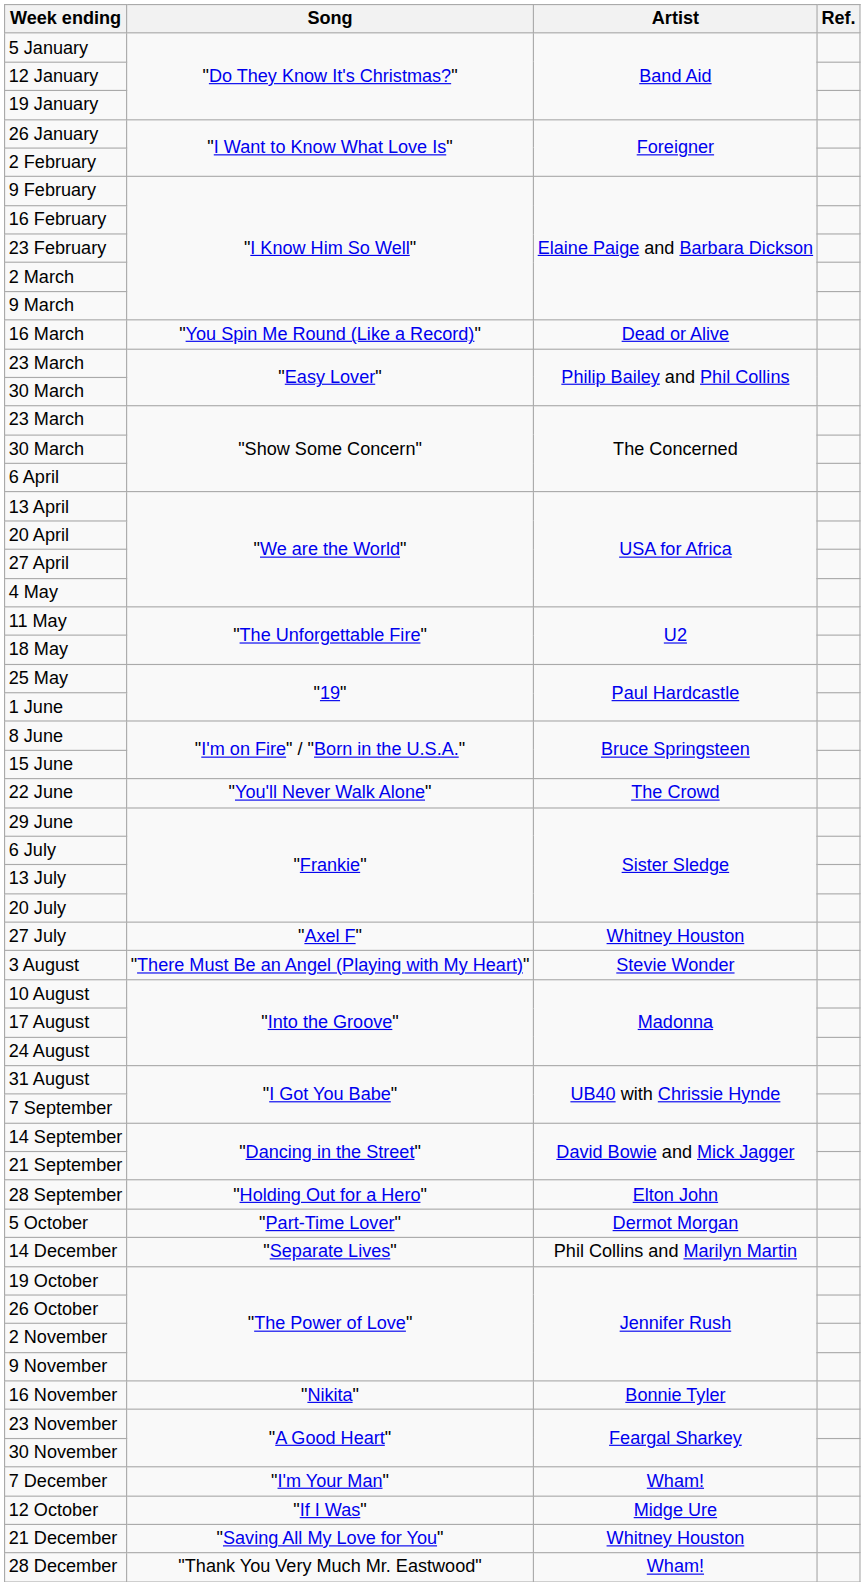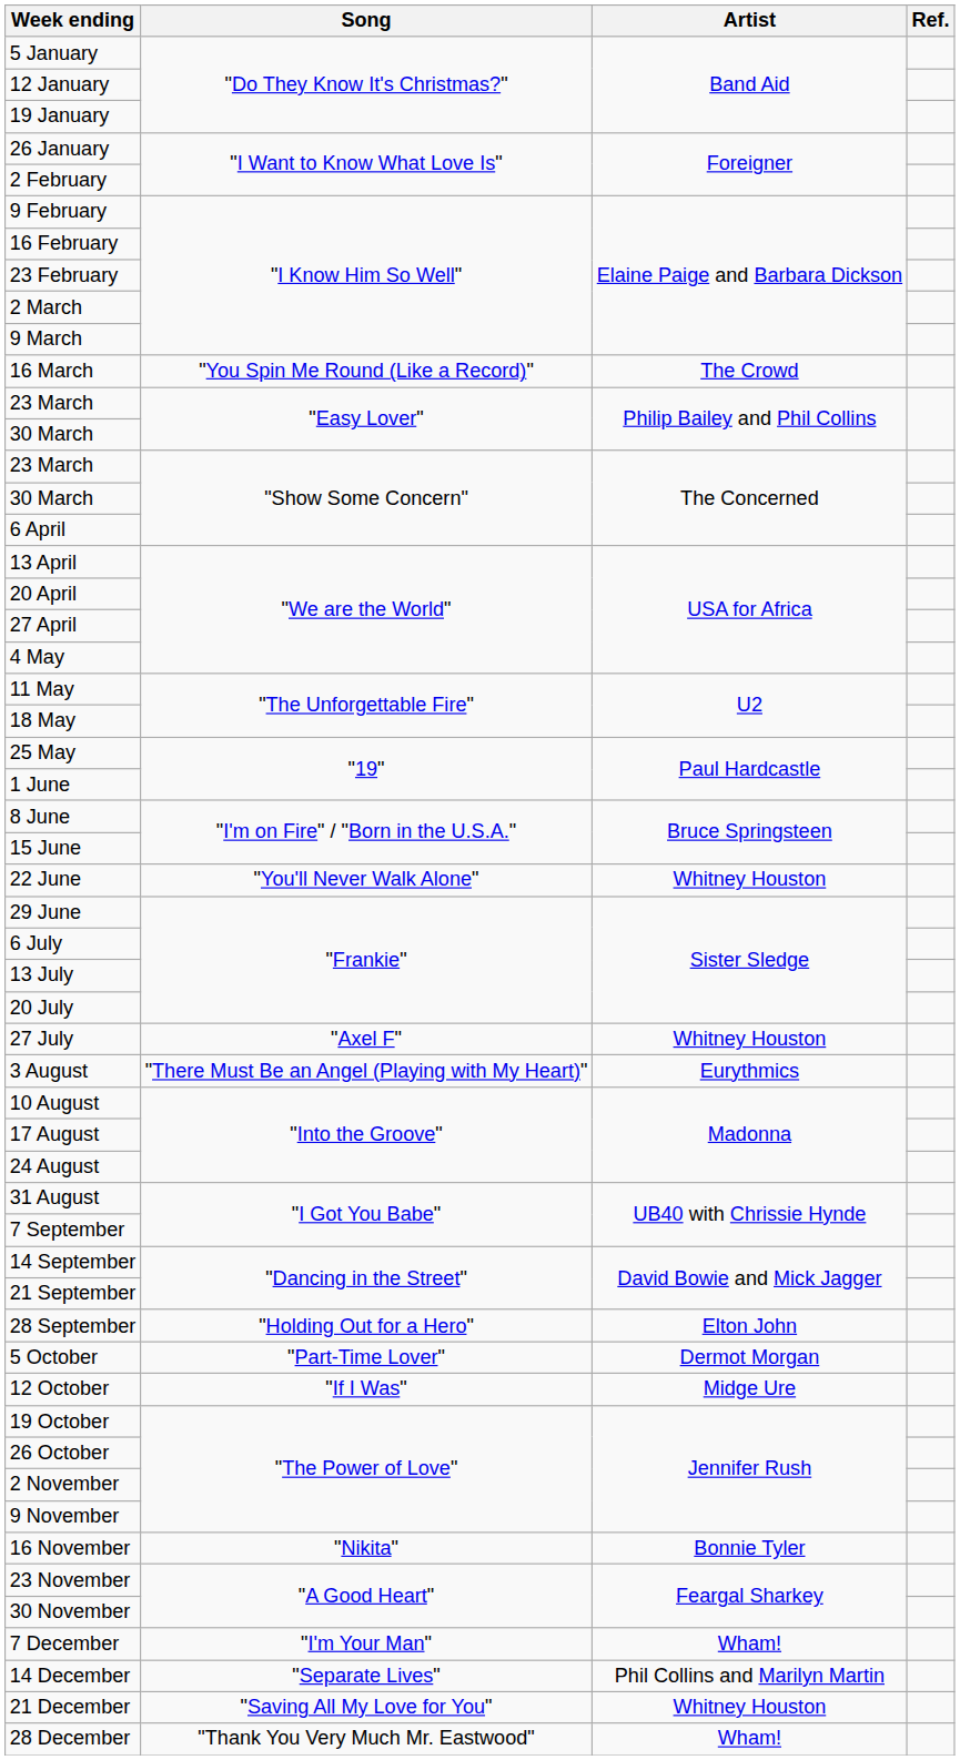 <table class="wikitable">
 <tr>
 <th>Week ending</th>
 <th>Song</th>
 <th>Artist</th>
 <th>Ref.</th>
 </tr>
 <tr>
 <td>5 January</td>
 <td rowspan=3 align=center>"<a href='#'>Do They Know It's Christmas?</a>"</td>
 <td rowspan=3 align=center><a href='#'>Band Aid</a></td>
 <td></td>
 </tr>
 <tr>
 <td>12 January</td>
 <td></td>
 </tr>
 <tr>
 <td>19 January</td>
 <td></td>
 </tr>
 <tr>
 <td>26 January</td>
 <td rowspan=2 align=center>"<a href='#'>I Want to Know What Love Is</a>"</td>
 <td rowspan=2 align=center><a href='#'>Foreigner</a></td>
 <td></td>
 </tr>
 <tr>
 <td>2 February</td>
 <td></td>
 </tr>
 <tr>
 <td>9 February</td>
 <td rowspan=5 align=center>"<a href='#'>I Know Him So Well</a>"</td>
 <td rowspan=5 align=center><a href='#'>Elaine Paige</a> and <a href='#'>Barbara Dickson</a></td>
 <td></td>
 </tr>
 <tr>
 <td>16 February</td>
 <td></td>
 </tr>
 <tr>
 <td>23 February</td>
 <td></td>
 </tr>
 <tr>
 <td>2 March</td>
 <td></td>
 </tr>
 <tr>
 <td>9 March</td>
 <td></td>
 </tr>
 <tr>
 <td>16 March</td>
 <td align=center>"<a href='#'>You Spin Me Round (Like a Record)</a>"</td>
-<td align=center><a href='#'>Dead or Alive</a></td>
+<td align=center><a href='#'>The Crowd</a></td>
 <td></td>
 </tr>
 <tr>
 <td>23 March</td>
 <td rowspan=2 align=center>"<a href='#'>Easy Lover</a>"</td>
 <td rowspan=2 align=center><a href='#'>Philip Bailey</a> and <a href='#'>Phil Collins</a></td>
 </tr>
 <tr>
 <td>30 March</td>
 </tr>
 <tr>
 <td>23 March</td>
 <td rowspan=3 align=center>"Show Some Concern"</td>
 <td rowspan=3 align=center>The Concerned</td>
 <td></td>
 </tr>
 <tr>
 <td>30 March</td>
 <td></td>
 </tr>
 <tr>
 <td>6 April</td>
 <td></td>
 </tr>
 <tr>
 <td>13 April</td>
 <td rowspan=4 align=center>"<a href='#'>We are the World</a>"</td>
 <td rowspan=4 align=center><a href='#'>USA for Africa</a></td>
 <td></td>
 </tr>
 <tr>
 <td>20 April</td>
 <td></td>
 </tr>
 <tr>
 <td>27 April</td>
 <td></td>
 </tr>
 <tr>
 <td>4 May</td>
 <td></td>
 </tr>
 <tr>
 <td>11 May</td>
 <td rowspan=2 align=center>"<a href='#'>The Unforgettable Fire</a>"</td>
 <td rowspan=2 align=center><a href='#'>U2</a></td>
 <td></td>
 </tr>
 <tr>
 <td>18 May</td>
 <td></td>
 </tr>
 <tr>
 <td>25 May</td>
 <td rowspan=2 align=center>"<a href='#'>19</a>"</td>
 <td rowspan=2 align=center><a href='#'>Paul Hardcastle</a></td>
 <td></td>
 </tr>
 <tr>
 <td>1 June</td>
 <td></td>
 </tr>
 <tr>
 <td>8 June</td>
 <td rowspan=2 align=center>"<a href='#'>I'm on Fire</a>" / "<a href='#'>Born in the U.S.A.</a>"</td>
 <td rowspan=2 align=center><a href='#'>Bruce Springsteen</a></td>
 <td></td>
 </tr>
 <tr>
 <td>15 June</td>
 <td></td>
 </tr>
 <tr>
 <td>22 June</td>
 <td align=center>"<a href='#'>You'll Never Walk Alone</a>"</td>
-<td align=center><a href='#'>The Crowd</a></td>
+<td align=center><a href='#'>Whitney Houston</a></td>
 <td></td>
 </tr>
 <tr>
 <td>29 June</td>
 <td rowspan=4 align=center>"<a href='#'>Frankie</a>"</td>
 <td rowspan=4 align=center><a href='#'>Sister Sledge</a></td>
 <td></td>
 </tr>
 <tr>
 <td>6 July</td>
 <td></td>
 </tr>
 <tr>
 <td>13 July</td>
 <td></td>
 </tr>
 <tr>
 <td>20 July</td>
 <td></td>
 </tr>
 <tr>
 <td>27 July</td>
 <td align=center>"<a href='#'>Axel F</a>"</td>
 <td align=center><a href='#'>Whitney Houston</a></td>
 <td></td>
 </tr>
 <tr>
 <td>3 August</td>
 <td align=center>"<a href='#'>There Must Be an Angel (Playing with My Heart)</a>"</td>
-<td align=center><a href='#'>Stevie Wonder</a></td>
+<td align=center><a href='#'>Eurythmics</a></td>
 <td></td>
 </tr>
 <tr>
 <td>10 August</td>
 <td rowspan=3 align=center>"<a href='#'>Into the Groove</a>"</td>
 <td rowspan=3 align=center><a href='#'>Madonna</a></td>
 <td></td>
 </tr>
 <tr>
 <td>17 August</td>
 <td></td>
 </tr>
 <tr>
 <td>24 August</td>
 <td></td>
 </tr>
 <tr>
 <td>31 August</td>
 <td rowspan=2 align=center>"<a href='#'>I Got You Babe</a>"</td>
 <td rowspan=2 align=center><a href='#'>UB40</a> with <a href='#'>Chrissie Hynde</a></td>
 <td></td>
 </tr>
 <tr>
 <td>7 September</td>
 <td></td>
 </tr>
 <tr>
 <td>14 September</td>
 <td rowspan=2 align=center>"<a href='#'>Dancing in the Street</a>"</td>
 <td rowspan=2 align=center><a href='#'>David Bowie</a> and <a href='#'>Mick Jagger</a></td>
 <td></td>
 </tr>
 <tr>
 <td>21 September</td>
 <td></td>
 </tr>
 <tr>
 <td>28 September</td>
 <td align=center>"<a href='#'>Holding Out for a Hero</a>"</td>
 <td align=center><a href='#'>Elton John</a></td>
 <td></td>
 </tr>
 <tr>
 <td>5 October</td>
 <td align=center>"<a href='#'>Part-Time Lover</a>"</td>
 <td align=center><a href='#'>Dermot Morgan</a></td>
 <td></td>
 </tr>
 <tr>
-<td>14 December</td>
-<td align=center>"<a href='#'>Separate Lives</a>"</td>
-<td align=center>Phil Collins and <a href='#'>Marilyn Martin</a></td>
+<td>12 October</td>
+<td align=center>"<a href='#'>If I Was</a>"</td>
+<td align=center><a href='#'>Midge Ure</a></td>
 <td></td>
 </tr>
 <tr>
 <td>19 October</td>
 <td rowspan=4 align=center>"<a href='#'>The Power of Love</a>"</td>
 <td rowspan=4 align=center><a href='#'>Jennifer Rush</a></td>
 <td></td>
 </tr>
 <tr>
 <td>26 October</td>
 <td></td>
 </tr>
 <tr>
 <td>2 November</td>
 <td></td>
 </tr>
 <tr>
 <td>9 November</td>
 <td></td>
 </tr>
 <tr>
 <td>16 November</td>
 <td align=center>"<a href='#'>Nikita</a>"</td>
 <td align=center><a href='#'>Bonnie Tyler</a></td>
 <td></td>
 </tr>
 <tr>
 <td>23 November</td>
 <td rowspan=2 align=center>"<a href='#'>A Good Heart</a>"</td>
 <td rowspan=2 align=center><a href='#'>Feargal Sharkey</a></td>
 <td></td>
 </tr>
 <tr>
 <td>30 November</td>
 <td></td>
 </tr>
 <tr>
 <td>7 December</td>
 <td align=center>"<a href='#'>I'm Your Man</a>"</td>
 <td align=center><a href='#'>Wham!</a></td>
 <td></td>
 </tr>
 <tr>
-<td>12 October</td>
-<td align=center>"<a href='#'>If I Was</a>"</td>
-<td align=center><a href='#'>Midge Ure</a></td>
+<td>14 December</td>
+<td align=center>"<a href='#'>Separate Lives</a>"</td>
+<td align=center>Phil Collins and <a href='#'>Marilyn Martin</a></td>
 <td></td>
 </tr>
 <tr>
 <td>21 December</td>
 <td align=center>"<a href='#'>Saving All My Love for You</a>"</td>
 <td align=center><a href='#'>Whitney Houston</a></td>
 <td></td>
 </tr>
 <tr>
 <td>28 December</td>
 <td align=center>"Thank You Very Much Mr. Eastwood"</td>
 <td align=center><a href='#'>Wham!</a></td>
 <td></td>
 </tr>
 </table>
